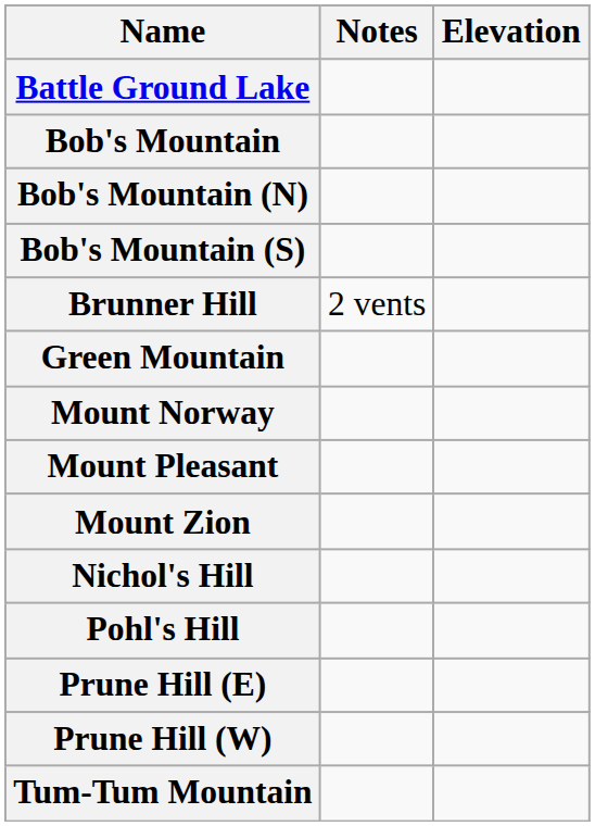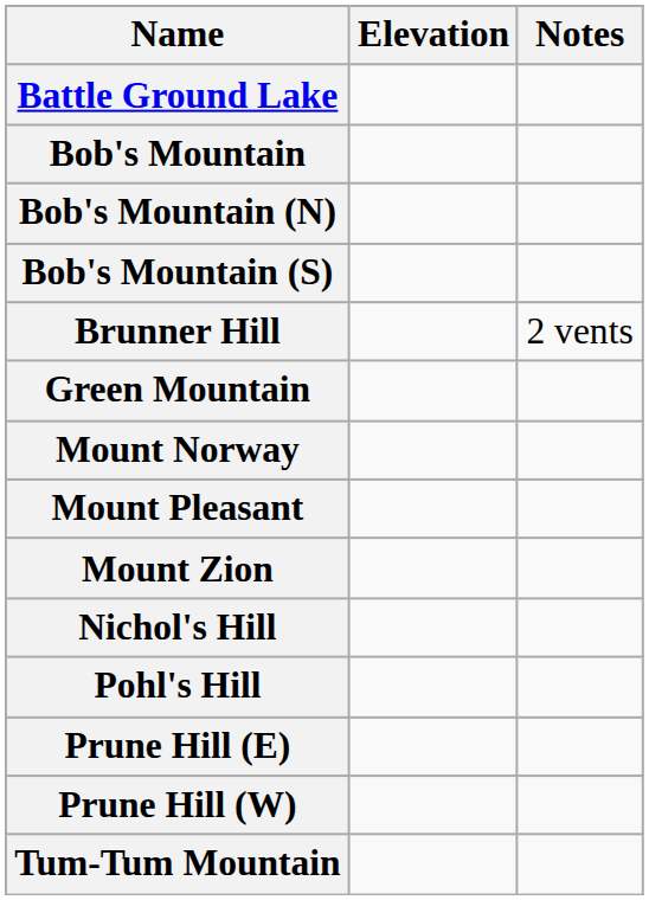 <table class="wikitable" style="text-align: center;">
 <tr>
 <th scope="col">Name</th>
+<th scope="col">Elevation</th>
 <th scope="col">Notes</th>
-<th scope="col">Elevation</th>
 </tr>
 <tr>
 <th scope="row"><a href='#'>Battle Ground Lake</a></th>
 <td></td>
 <td></td>
 </tr>
 <tr>
 <th scope="row">Bob's Mountain</th>
 <td></td>
 <td></td>
 </tr>
 <tr>
 <th scope="row">Bob's Mountain (N)</th>
 <td></td>
 <td></td>
 </tr>
 <tr>
 <th scope="row">Bob's Mountain (S)</th>
 <td></td>
 <td></td>
 </tr>
 <tr>
 <th scope="row">Brunner Hill</th>
+<td></td>
 <td>2 vents</td>
-<td></td>
 </tr>
 <tr>
 <th scope="row">Green Mountain</th>
 <td></td>
 <td></td>
 </tr>
 <tr>
 <th scope="row">Mount Norway</th>
 <td></td>
 <td></td>
 </tr>
 <tr>
 <th scope="row">Mount Pleasant</th>
 <td></td>
 <td></td>
 </tr>
 <tr>
 <th scope="row">Mount Zion</th>
 <td></td>
 <td></td>
 </tr>
 <tr>
 <th scope="row">Nichol's Hill</th>
 <td></td>
 <td></td>
 </tr>
 <tr>
 <th scope="row">Pohl's Hill</th>
 <td></td>
 <td></td>
 </tr>
 <tr>
 <th scope="row">Prune Hill (E)</th>
 <td></td>
 <td></td>
 </tr>
 <tr>
 <th scope="row">Prune Hill (W)</th>
 <td></td>
 <td></td>
 </tr>
 <tr>
 <th scope="row">Tum-Tum Mountain</th>
 <td></td>
 <td></td>
 </tr>
 </table>
